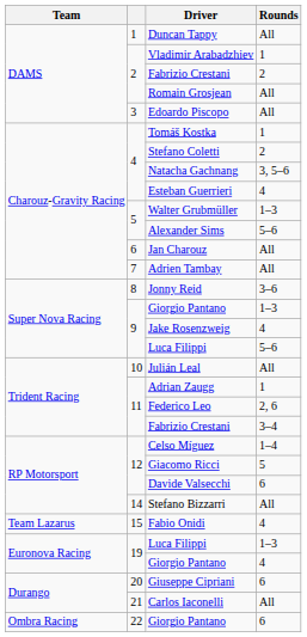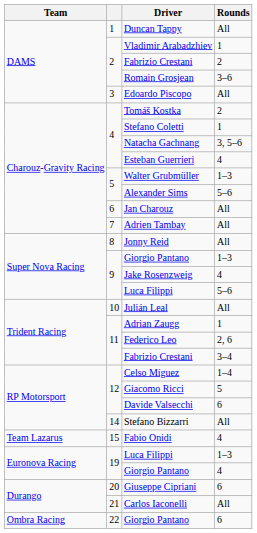 <table class="wikitable" style="font-size: 85%">
 <tr>
 <th>Team</th>
 <th></th>
 <th>Driver</th>
 <th>Rounds</th>
 </tr>
 <tr>
 <td rowspan=5> <a href='#'>DAMS</a></td>
 <td>1</td>
 <td> <a href='#'>Duncan Tappy</a></td>
 <td>All</td>
 </tr>
 <tr>
 <td rowspan=3>2</td>
 <td nowrap> <a href='#'>Vladimir Arabadzhiev</a></td>
 <td>1</td>
 </tr>
 <tr>
 <td> <a href='#'>Fabrizio Crestani</a></td>
 <td>2</td>
 </tr>
 <tr>
 <td> <a href='#'>Romain Grosjean</a></td>
-<td>All</td>
+<td>3–6</td>
 </tr>
 <tr>
 <td>3</td>
 <td> <a href='#'>Edoardo Piscopo</a></td>
 <td>All</td>
 </tr>
 <tr>
 <td rowspan=8 nowrap> <a href='#'>Charouz</a>-<a href='#'>Gravity Racing</a></td>
 <td rowspan=4>4</td>
 <td> <a href='#'>Tomáš Kostka</a></td>
-<td>1</td>
+<td>2</td>
 </tr>
 <tr>
 <td> <a href='#'>Stefano Coletti</a></td>
-<td>2</td>
+<td>1</td>
 </tr>
 <tr>
 <td> <a href='#'>Natacha Gachnang</a></td>
 <td>3, 5–6</td>
 </tr>
 <tr>
 <td> <a href='#'>Esteban Guerrieri</a></td>
 <td>4</td>
 </tr>
 <tr>
 <td rowspan=2>5</td>
 <td> <a href='#'>Walter Grubmüller</a></td>
 <td>1–3</td>
 </tr>
 <tr>
 <td> <a href='#'>Alexander Sims</a></td>
 <td>5–6</td>
 </tr>
 <tr>
 <td>6</td>
 <td> <a href='#'>Jan Charouz</a></td>
 <td>All</td>
 </tr>
 <tr>
 <td>7</td>
 <td> <a href='#'>Adrien Tambay</a></td>
 <td>All</td>
 </tr>
 <tr>
 <td rowspan=4> <a href='#'>Super Nova Racing</a></td>
 <td>8</td>
 <td> <a href='#'>Jonny Reid</a></td>
-<td>3–6</td>
+<td>All</td>
 </tr>
 <tr>
 <td rowspan=3>9</td>
 <td> <a href='#'>Giorgio Pantano</a></td>
 <td>1–3</td>
 </tr>
 <tr>
 <td> <a href='#'>Jake Rosenzweig</a></td>
 <td>4</td>
 </tr>
 <tr>
 <td> <a href='#'>Luca Filippi</a></td>
 <td>5–6</td>
 </tr>
 <tr>
 <td rowspan=4> <a href='#'>Trident Racing</a></td>
 <td>10</td>
 <td> <a href='#'>Julián Leal</a></td>
 <td>All</td>
 </tr>
 <tr>
 <td rowspan=3>11</td>
 <td> <a href='#'>Adrian Zaugg</a></td>
 <td>1</td>
 </tr>
 <tr>
 <td> <a href='#'>Federico Leo</a></td>
 <td>2, 6</td>
 </tr>
 <tr>
 <td> <a href='#'>Fabrizio Crestani</a></td>
 <td>3–4</td>
 </tr>
 <tr>
 <td rowspan=4> <a href='#'>RP Motorsport</a></td>
 <td rowspan=3>12</td>
 <td> <a href='#'>Celso Míguez</a></td>
 <td>1–4</td>
 </tr>
 <tr>
 <td> <a href='#'>Giacomo Ricci</a></td>
 <td>5</td>
 </tr>
 <tr>
 <td> <a href='#'>Davide Valsecchi</a></td>
 <td>6</td>
 </tr>
 <tr>
 <td>14</td>
 <td> Stefano Bizzarri</td>
 <td>All</td>
 </tr>
 <tr>
 <td> <a href='#'>Team Lazarus</a></td>
 <td>15</td>
 <td> <a href='#'>Fabio Onidi</a></td>
 <td>4</td>
 </tr>
 <tr>
 <td rowspan=2> <a href='#'>Euronova Racing</a></td>
 <td rowspan=2>19</td>
 <td> <a href='#'>Luca Filippi</a></td>
 <td>1–3</td>
 </tr>
 <tr>
 <td> <a href='#'>Giorgio Pantano</a></td>
 <td>4</td>
 </tr>
 <tr>
 <td rowspan=2> <a href='#'>Durango</a></td>
 <td>20</td>
 <td> <a href='#'>Giuseppe Cipriani</a></td>
 <td>6</td>
 </tr>
 <tr>
 <td>21</td>
 <td> <a href='#'>Carlos Iaconelli</a></td>
 <td>All</td>
 </tr>
 <tr>
 <td> <a href='#'>Ombra Racing</a></td>
 <td>22</td>
 <td> <a href='#'>Giorgio Pantano</a></td>
 <td>6</td>
 </tr>
 </table>
